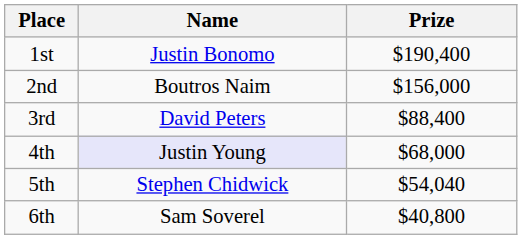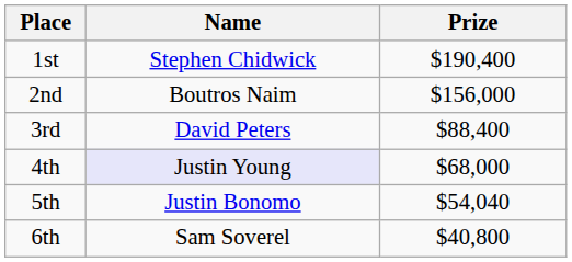 <table class="wikitable">
 <tr>
 <th width="50">Place</th>
 <th width="200">Name</th>
 <th width="125">Prize</th>
 </tr>
 <tr>
 <td align = "center">1st</td>
-<td align = "center"><a href='#'>Justin Bonomo</a></td>
+<td align = "center"><a href='#'>Stephen Chidwick</a></td>
 <td align = "center">$190,400</td>
 </tr>
 <tr>
 <td align = "center">2nd</td>
 <td align = "center">Boutros Naim</td>
 <td align = "center">$156,000</td>
 </tr>
 <tr>
 <td align = "center">3rd</td>
 <td align = "center"><a href='#'>David Peters</a></td>
 <td align = "center">$88,400</td>
 </tr>
 <tr>
 <td align = "center">4th</td>
 <td align = "center" style="background: lavender;">Justin Young</td>
 <td align = "center">$68,000</td>
 </tr>
 <tr>
 <td align = "center">5th</td>
-<td align = "center"><a href='#'>Stephen Chidwick</a></td>
+<td align = "center"><a href='#'>Justin Bonomo</a></td>
 <td align = "center">$54,040</td>
 </tr>
 <tr>
 <td align = "center">6th</td>
 <td align = "center">Sam Soverel</td>
 <td align = "center">$40,800</td>
 </tr>
 </table>
